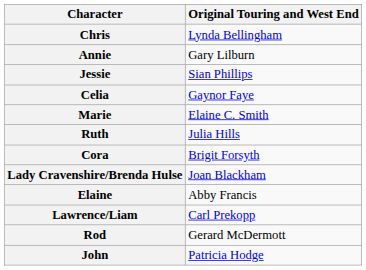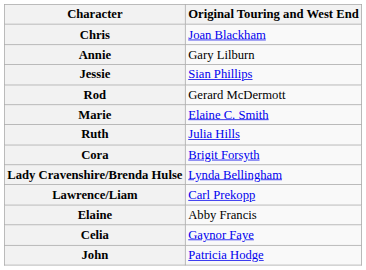 <table class="wikitable">
 <tr>
 <th>Character</th>
 <th>Original Touring and West End</th>
 </tr>
 <tr>
 <th>Chris</th>
-<td><a href='#'>Lynda Bellingham</a></td>
+<td><a href='#'>Joan Blackham</a></td>
 </tr>
 <tr>
 <th>Annie</th>
 <td>Gary Lilburn</td>
 </tr>
 <tr>
 <th>Jessie</th>
 <td><a href='#'>Sian Phillips</a></td>
 </tr>
 <tr>
-<th>Celia</th>
-<td><a href='#'>Gaynor Faye</a></td>
+<th>Rod</th>
+<td>Gerard McDermott</td>
 </tr>
 <tr>
 <th>Marie</th>
 <td><a href='#'>Elaine C. Smith</a></td>
 </tr>
 <tr>
 <th>Ruth</th>
 <td><a href='#'>Julia Hills</a></td>
 </tr>
 <tr>
 <th>Cora</th>
 <td><a href='#'>Brigit Forsyth</a></td>
 </tr>
 <tr>
 <th>Lady Cravenshire/Brenda Hulse</th>
-<td><a href='#'>Joan Blackham</a></td>
+<td><a href='#'>Lynda Bellingham</a></td>
+</tr>
+<tr>
+<th>Lawrence/Liam</th>
+<td><a href='#'>Carl Prekopp</a></td>
 </tr>
 <tr>
 <th>Elaine</th>
 <td>Abby Francis</td>
 </tr>
 <tr>
-<th>Lawrence/Liam</th>
-<td><a href='#'>Carl Prekopp</a></td>
-</tr>
-<tr>
-<th>Rod</th>
-<td>Gerard McDermott</td>
+<th>Celia</th>
+<td><a href='#'>Gaynor Faye</a></td>
 </tr>
 <tr>
 <th>John</th>
 <td><a href='#'>Patricia Hodge</a></td>
 </tr>
 </table>
